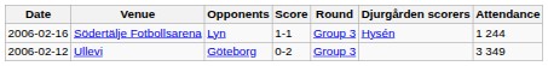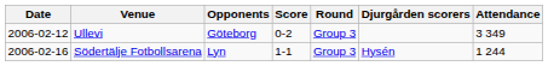 <table class="wikitable">
 <tr>
 <th>Date</th>
 <th>Venue</th>
 <th>Opponents</th>
 <th>Score</th>
 <th>Round</th>
 <th>Djurgården scorers</th>
 <th>Attendance</th>
 </tr>
 <tr>
+<td>2006-02-12</td>
+<td><a href='#'>Ullevi</a></td>
+<td><a href='#'>Göteborg</a></td>
+<td>0-2</td>
+<td><a href='#'>Group 3</a></td>
+<td></td>
+<td>3 349</td>
+</tr>
+<tr>
 <td>2006-02-16</td>
 <td><a href='#'>Södertälje Fotbollsarena</a></td>
 <td> <a href='#'>Lyn</a></td>
 <td>1-1</td>
 <td><a href='#'>Group 3</a></td>
 <td><a href='#'>Hysén</a></td>
 <td>1 244</td>
 </tr>
-<tr>
-<td>2006-02-12</td>
-<td><a href='#'>Ullevi</a></td>
-<td><a href='#'>Göteborg</a></td>
-<td>0-2</td>
-<td><a href='#'>Group 3</a></td>
-<td></td>
-<td>3 349</td>
-</tr>
 </table>
